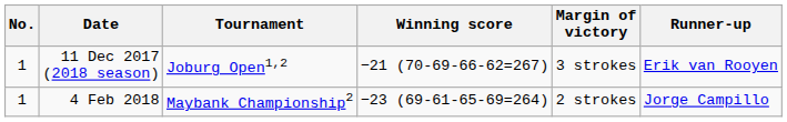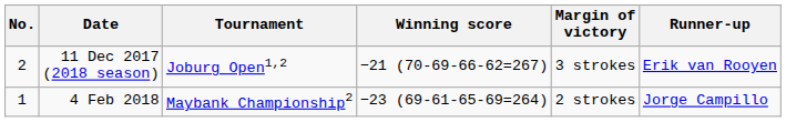 <table class="wikitable" style="font-size:95%;">
 <tr>
 <th>No.</th>
 <th>Date</th>
 <th>Tournament</th>
 <th>Winning score</th>
 <th>Margin of<br>victory</th>
 <th>Runner-up</th>
 </tr>
 <tr>
-<td align=center>1</td>
+<td align=center>2</td>
 <td align=right>11 Dec 2017<br>(<a href='#'>2018 season</a>)</td>
 <td><a href='#'>Joburg Open</a><sup>1,2</sup></td>
 <td>−21 (70-69-66-62=267)</td>
 <td>3 strokes</td>
 <td> <a href='#'>Erik van Rooyen</a></td>
 </tr>
 <tr>
 <td align=center>1</td>
 <td align=right>4 Feb 2018</td>
 <td><a href='#'>Maybank Championship</a><sup>2</sup></td>
 <td>−23 (69-61-65-69=264)</td>
 <td>2 strokes</td>
 <td> <a href='#'>Jorge Campillo</a></td>
 </tr>
 </table>
